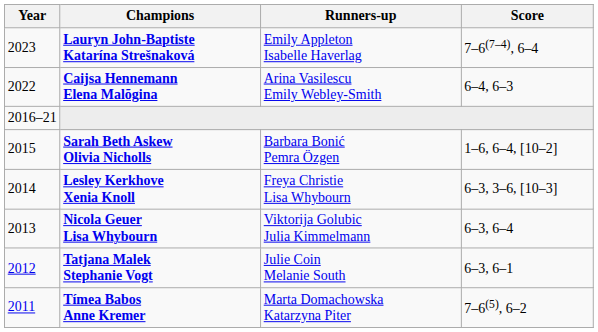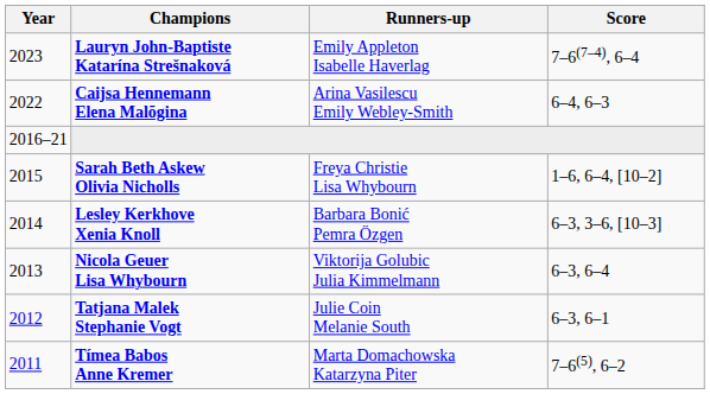 <table class="wikitable" style="font-size:90%">
 <tr>
 <th>Year</th>
 <th width="200">Champions</th>
 <th width="200">Runners-up</th>
 <th width="130">Score</th>
 </tr>
 <tr>
 <td>2023</td>
 <td><strong> <a href='#'>Lauryn John-Baptiste</a> <br>  <a href='#'>Katarína Strešnaková</a></strong></td>
 <td> <a href='#'>Emily Appleton</a> <br>  <a href='#'>Isabelle Haverlag</a></td>
 <td>7–6<sup>(7–4)</sup>, 6–4</td>
 </tr>
 <tr>
 <td>2022</td>
 <td><strong> <a href='#'>Caijsa Hennemann</a> <br>  <a href='#'>Elena Malõgina</a></strong></td>
 <td> <a href='#'>Arina Vasilescu</a> <br>  <a href='#'>Emily Webley-Smith</a></td>
 <td>6–4, 6–3</td>
 </tr>
 <tr>
 <td>2016–21</td>
 <td colspan=3 bgcolor="#ededed"></td>
 </tr>
 <tr>
 <td>2015</td>
 <td><strong> <a href='#'>Sarah Beth Askew</a> <br>  <a href='#'>Olivia Nicholls</a></strong></td>
-<td> <a href='#'>Barbara Bonić</a> <br>  <a href='#'>Pemra Özgen</a></td>
+<td> <a href='#'>Freya Christie</a> <br>  <a href='#'>Lisa Whybourn</a></td>
 <td>1–6, 6–4, [10–2]</td>
 </tr>
 <tr>
 <td>2014</td>
 <td><strong> <a href='#'>Lesley Kerkhove</a> <br>  <a href='#'>Xenia Knoll</a></strong></td>
-<td> <a href='#'>Freya Christie</a> <br>  <a href='#'>Lisa Whybourn</a></td>
+<td> <a href='#'>Barbara Bonić</a> <br>  <a href='#'>Pemra Özgen</a></td>
 <td>6–3, 3–6, [10–3]</td>
 </tr>
 <tr>
 <td>2013</td>
 <td><strong> <a href='#'>Nicola Geuer</a> <br>  <a href='#'>Lisa Whybourn</a></strong></td>
 <td> <a href='#'>Viktorija Golubic</a> <br>  <a href='#'>Julia Kimmelmann</a></td>
 <td>6–3, 6–4</td>
 </tr>
 <tr>
 <td><a href='#'>2012</a></td>
 <td><strong> <a href='#'>Tatjana Malek</a> <br>  <a href='#'>Stephanie Vogt</a></strong></td>
 <td> <a href='#'>Julie Coin</a> <br>  <a href='#'>Melanie South</a></td>
 <td>6–3, 6–1</td>
 </tr>
 <tr>
 <td><a href='#'>2011</a></td>
 <td><strong> <a href='#'>Tímea Babos</a> <br>  <a href='#'>Anne Kremer</a></strong></td>
 <td> <a href='#'>Marta Domachowska</a> <br>  <a href='#'>Katarzyna Piter</a></td>
 <td>7–6<sup>(5)</sup>, 6–2</td>
 </tr>
 </table>
